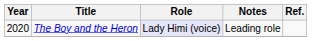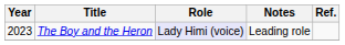 <table class="wikitable">
 <tr>
 <th>Year</th>
 <th>Title</th>
 <th>Role</th>
 <th>Notes</th>
 <th>Ref.</th>
 </tr>
 <tr>
-<td>2020</td>
+<td>2023</td>
 <td><em><a href='#'>The Boy and the Heron</a></em></td>
 <td style="background: lavender;">Lady Himi (voice)</td>
 <td>Leading role</td>
 <td></td>
 </tr>
 <tr>
 </tr>
 </table>
